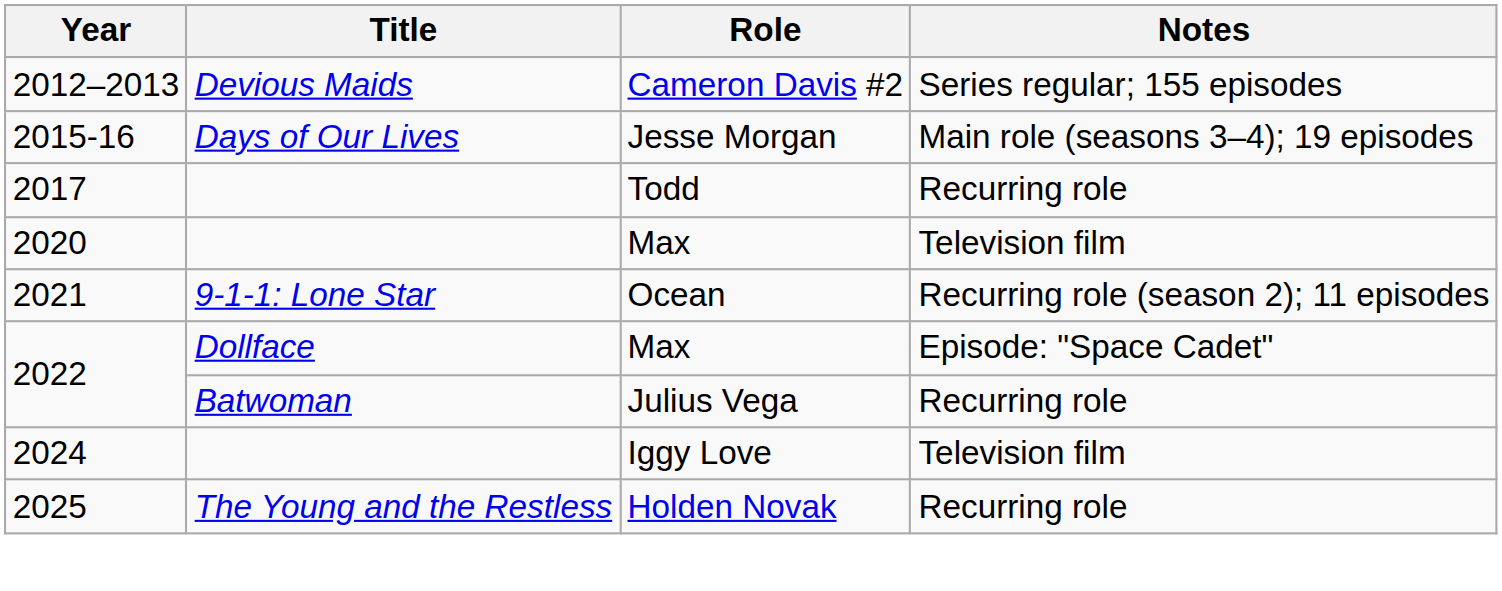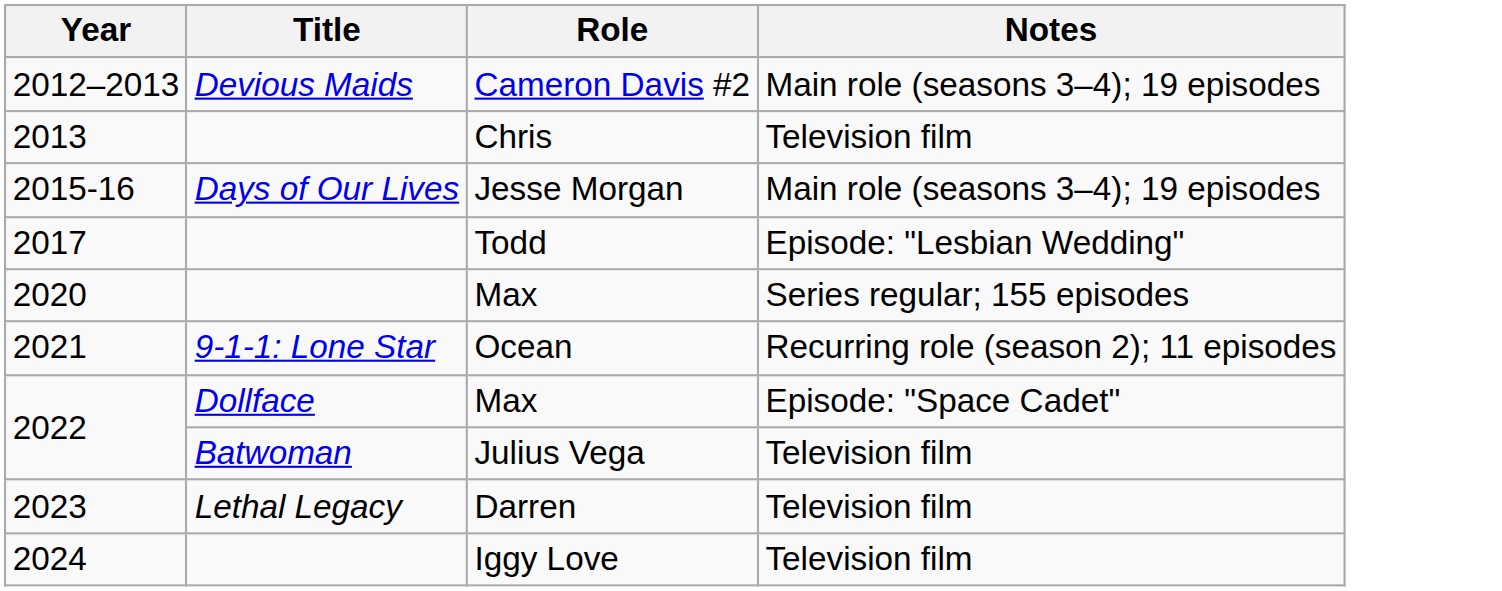 <table class="wikitable sortable">
 <tr>
 <th>Year</th>
 <th>Title</th>
 <th>Role</th>
 <th class="unsortable">Notes</th>
 </tr>
 <tr>
 <td>2012–2013</td>
 <td><em><a href='#'>Devious Maids</a></em></td>
 <td><a href='#'>Cameron Davis</a> #2</td>
-<td>Series regular; 155 episodes</td>
+<td>Main role (seasons 3–4); 19 episodes</td>
+</tr>
+<tr>
+<td>2013</td>
+<td><em></em></td>
+<td>Chris</td>
+<td>Television film</td>
 </tr>
 <tr>
 <td>2015-16</td>
 <td><em><a href='#'>Days of Our Lives</a></em></td>
 <td>Jesse Morgan</td>
 <td>Main role (seasons 3–4); 19 episodes</td>
 </tr>
 <tr>
 <td>2017</td>
 <td><em></em></td>
 <td>Todd</td>
-<td>Recurring role</td>
+<td>Episode: "Lesbian Wedding"</td>
 </tr>
 <tr>
 <td>2020</td>
 <td><em></em></td>
 <td>Max</td>
-<td>Television film</td>
+<td>Series regular; 155 episodes</td>
 </tr>
 <tr>
 <td>2021</td>
 <td><em><a href='#'>9-1-1: Lone Star</a></em></td>
 <td>Ocean</td>
 <td>Recurring role (season 2); 11 episodes</td>
 </tr>
 <tr>
 <td rowspan="2">2022</td>
 <td><em><a href='#'>Dollface</a></em></td>
 <td>Max</td>
 <td>Episode: "Space Cadet"</td>
 </tr>
 <tr>
 <td><em><a href='#'>Batwoman</a></em></td>
 <td>Julius Vega</td>
-<td>Recurring role</td>
+<td>Television film</td>
+</tr>
+<tr>
+<td>2023</td>
+<td><em>Lethal Legacy</em></td>
+<td>Darren</td>
+<td>Television film</td>
 </tr>
 <tr>
 <td>2024</td>
 <td><em></em></td>
 <td>Iggy Love</td>
 <td>Television film</td>
 </tr>
-<tr>
-<td>2025</td>
-<td><em><a href='#'>The Young and the Restless</a></em></td>
-<td><a href='#'>Holden Novak</a></td>
-<td>Recurring role</td>
-</tr>
 </table>
